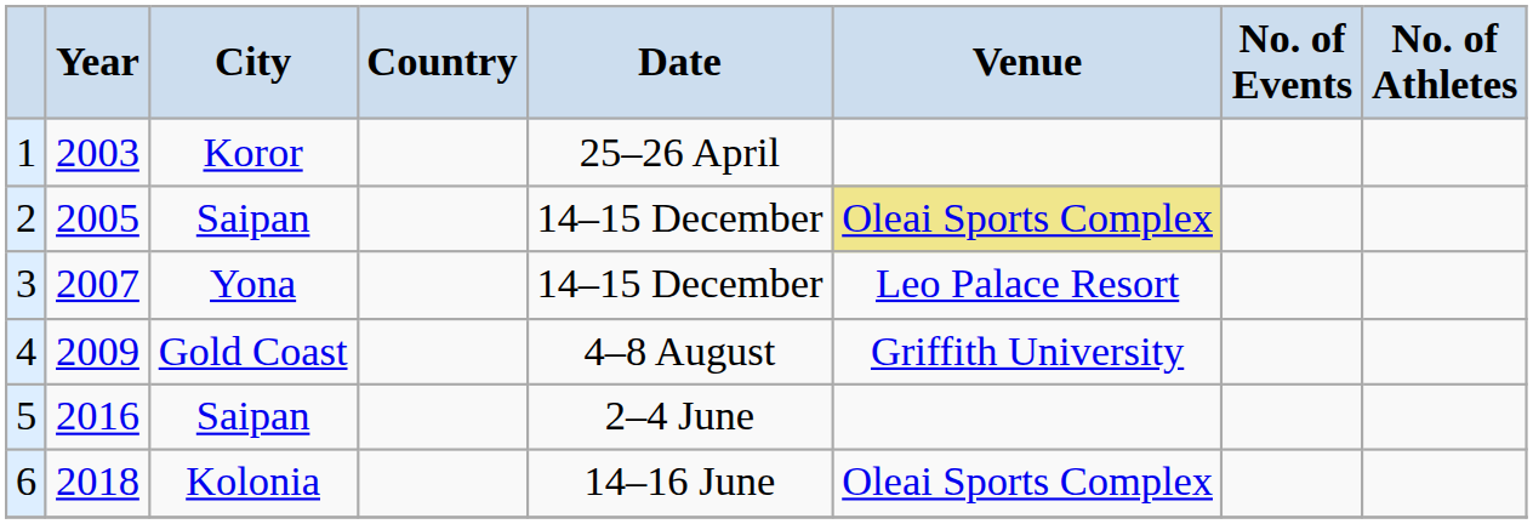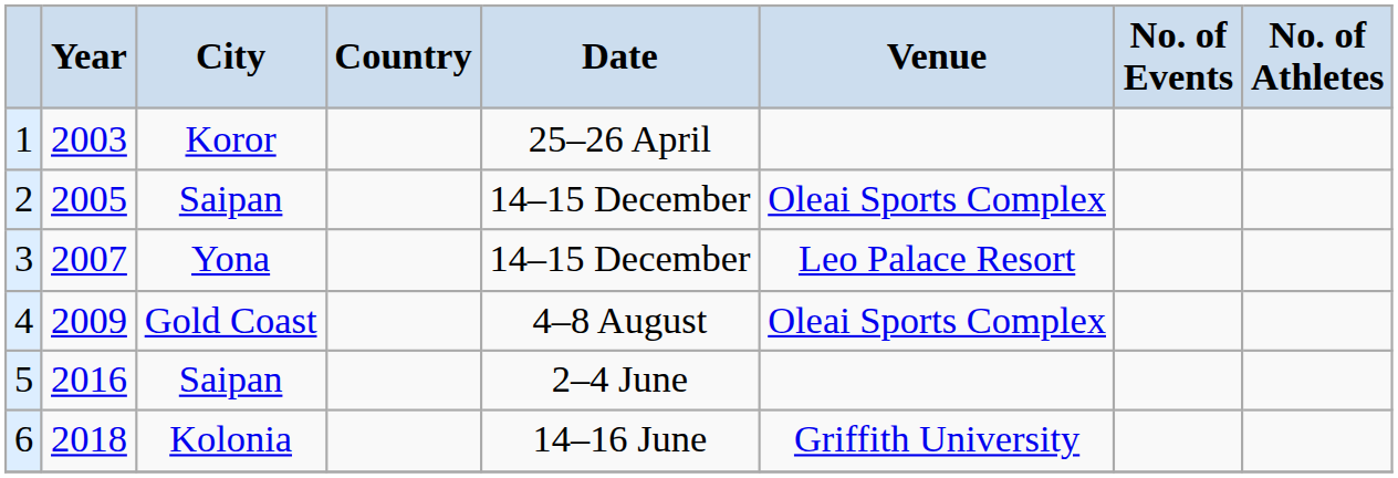 <table class="wikitable" style="text-align:center">
 <tr>
 <th style="background-color: #CCDDEE;"></th>
 <th style="background-color: #CCDDEE;">Year</th>
 <th style="background-color: #CCDDEE;">City</th>
 <th style="background-color: #CCDDEE;">Country</th>
 <th style="background-color: #CCDDEE;">Date</th>
 <th style="background-color: #CCDDEE;">Venue</th>
 <th style="background-color: #CCDDEE;">No. of <br>Events</th>
 <th style="background-color: #CCDDEE;">No. of<br>Athletes</th>
 </tr>
 <tr>
 <td bgcolor=DDEEFF>1</td>
 <td><a href='#'>2003</a></td>
 <td><a href='#'>Koror</a></td>
 <td align=left></td>
 <td>25–26 April</td>
 <td></td>
 <td></td>
 <td></td>
 </tr>
 <tr>
 <td bgcolor=DDEEFF>2</td>
 <td><a href='#'>2005</a></td>
 <td><a href='#'>Saipan</a></td>
 <td align=left></td>
 <td>14–15 December</td>
-<td style="background: khaki;"><a href='#'>Oleai Sports Complex</a></td>
+<td><a href='#'>Oleai Sports Complex</a></td>
 <td></td>
 <td></td>
 </tr>
 <tr>
 <td bgcolor=DDEEFF>3</td>
 <td><a href='#'>2007</a></td>
 <td><a href='#'>Yona</a></td>
 <td align=left></td>
 <td>14–15 December</td>
 <td><a href='#'>Leo Palace Resort</a></td>
 <td></td>
 <td></td>
 </tr>
 <tr>
 <td bgcolor=DDEEFF>4</td>
 <td><a href='#'>2009</a></td>
 <td><a href='#'>Gold Coast</a></td>
 <td align=left></td>
 <td>4–8 August</td>
-<td><a href='#'>Griffith University</a></td>
+<td><a href='#'>Oleai Sports Complex</a></td>
 <td></td>
 <td></td>
 </tr>
 <tr>
 <td bgcolor=DDEEFF>5</td>
 <td><a href='#'>2016</a></td>
 <td><a href='#'>Saipan</a></td>
 <td align=left></td>
 <td>2–4 June</td>
 <td></td>
 <td></td>
 <td></td>
 </tr>
 <tr>
 <td bgcolor=DDEEFF>6</td>
 <td><a href='#'>2018</a></td>
 <td><a href='#'>Kolonia</a></td>
 <td align=left></td>
 <td>14–16 June</td>
-<td><a href='#'>Oleai Sports Complex</a></td>
+<td><a href='#'>Griffith University</a></td>
 <td></td>
 <td></td>
 </tr>
 <tr>
 </tr>
 </table>
